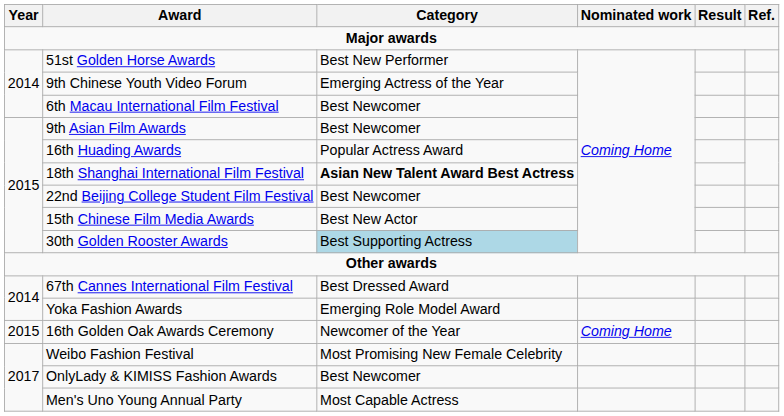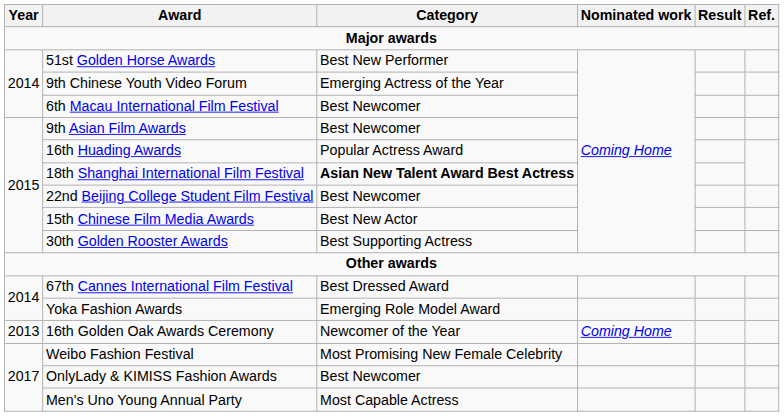 <table class="wikitable">
 <tr>
 <th>Year</th>
 <th>Award</th>
 <th>Category</th>
 <th>Nominated work</th>
 <th>Result</th>
 <th>Ref.</th>
 </tr>
 <tr>
 <td colspan=6 style="text-align:center;"><strong>Major awards</strong></td>
 </tr>
 <tr>
 <td rowspan=3>2014</td>
 <td>51st <a href='#'>Golden Horse Awards</a></td>
 <td>Best New Performer</td>
 <td rowspan=9><em><a href='#'>Coming Home</a></em></td>
 <td></td>
 <td></td>
 </tr>
 <tr>
 <td>9th Chinese Youth Video Forum</td>
 <td>Emerging Actress of the Year</td>
 <td></td>
 </tr>
 <tr>
 <td>6th <a href='#'>Macau International Film Festival</a></td>
 <td>Best Newcomer</td>
 <td></td>
 <td></td>
 </tr>
 <tr>
 <td rowspan=6>2015</td>
 <td>9th <a href='#'>Asian Film Awards</a></td>
 <td>Best Newcomer</td>
 <td></td>
 <td></td>
 </tr>
 <tr>
 <td>16th <a href='#'>Huading Awards</a></td>
 <td>Popular Actress Award</td>
 <td></td>
 </tr>
 <tr>
 <td>18th <a href='#'>Shanghai International Film Festival</a></td>
 <td><strong>Asian New Talent Award Best Actress</strong></td>
 <td></td>
 </tr>
 <tr>
 <td>22nd <a href='#'>Beijing College Student Film Festival</a></td>
 <td>Best Newcomer</td>
 <td></td>
 <td></td>
 </tr>
 <tr>
 <td>15th <a href='#'>Chinese Film Media Awards</a></td>
 <td>Best New Actor</td>
 <td></td>
 <td></td>
 </tr>
 <tr>
 <td>30th <a href='#'>Golden Rooster Awards</a></td>
-<td style="background: lightblue;">Best Supporting Actress</td>
+<td>Best Supporting Actress</td>
 <td></td>
 <td></td>
 </tr>
 <tr>
 <td colspan=6 style="text-align:center;"><strong>Other awards</strong></td>
 </tr>
 <tr>
 <td rowspan=2>2014</td>
 <td>67th <a href='#'>Cannes International Film Festival</a></td>
 <td>Best Dressed Award</td>
 <td></td>
 <td></td>
 </tr>
 <tr>
 <td>Yoka Fashion Awards</td>
 <td>Emerging Role Model Award</td>
 <td></td>
 <td></td>
 <td></td>
 </tr>
 <tr>
-<td>2015</td>
+<td>2013</td>
 <td>16th Golden Oak Awards Ceremony</td>
 <td>Newcomer of the Year</td>
 <td><em><a href='#'>Coming Home</a></em></td>
 <td></td>
 <td></td>
 </tr>
 <tr>
 <td rowspan=3>2017</td>
 <td>Weibo Fashion Festival</td>
 <td>Most Promising New Female Celebrity</td>
 <td></td>
 <td></td>
 <td></td>
 </tr>
 <tr>
 <td>OnlyLady & KIMISS Fashion Awards</td>
 <td>Best Newcomer</td>
 <td></td>
 <td></td>
 <td></td>
 </tr>
 <tr>
 <td>Men's Uno Young Annual Party</td>
 <td>Most Capable Actress</td>
 <td></td>
 <td></td>
 <td></td>
 </tr>
 </table>
